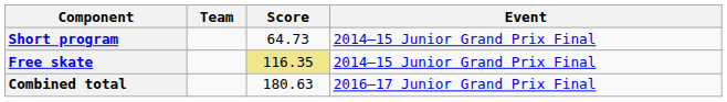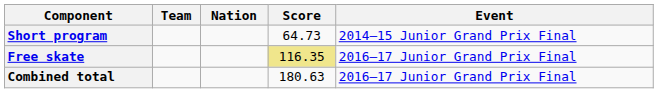 <table class="wikitable unsortable" style="text-align:left; width:75%">
 <tr>
 <th scope="col">Component</th>
 <th scope="col">Team</th>
+<th scope="col">Nation</th>
 <th scope="col">Score</th>
 <th scope="col">Event</th>
 </tr>
 <tr>
 <th scope="row" style="text-align:left"><a href='#'>Short program</a></th>
+<td></td>
 <td></td>
 <td style="text-align:center">64.73</td>
 <td><a href='#'>2014–15 Junior Grand Prix Final</a></td>
 </tr>
 <tr>
 <th scope="row" style="text-align:left"><a href='#'>Free skate</a></th>
 <td></td>
+<td></td>
 <td style="background: khaki; text-align:center">116.35</td>
-<td><a href='#'>2014–15 Junior Grand Prix Final</a></td>
+<td><a href='#'>2016–17 Junior Grand Prix Final</a></td>
 </tr>
 <tr>
 <th scope="row" style="text-align:left">Combined total</th>
+<td></td>
 <td></td>
 <td style="text-align:center">180.63</td>
 <td><a href='#'>2016–17 Junior Grand Prix Final</a></td>
 </tr>
 </table>
